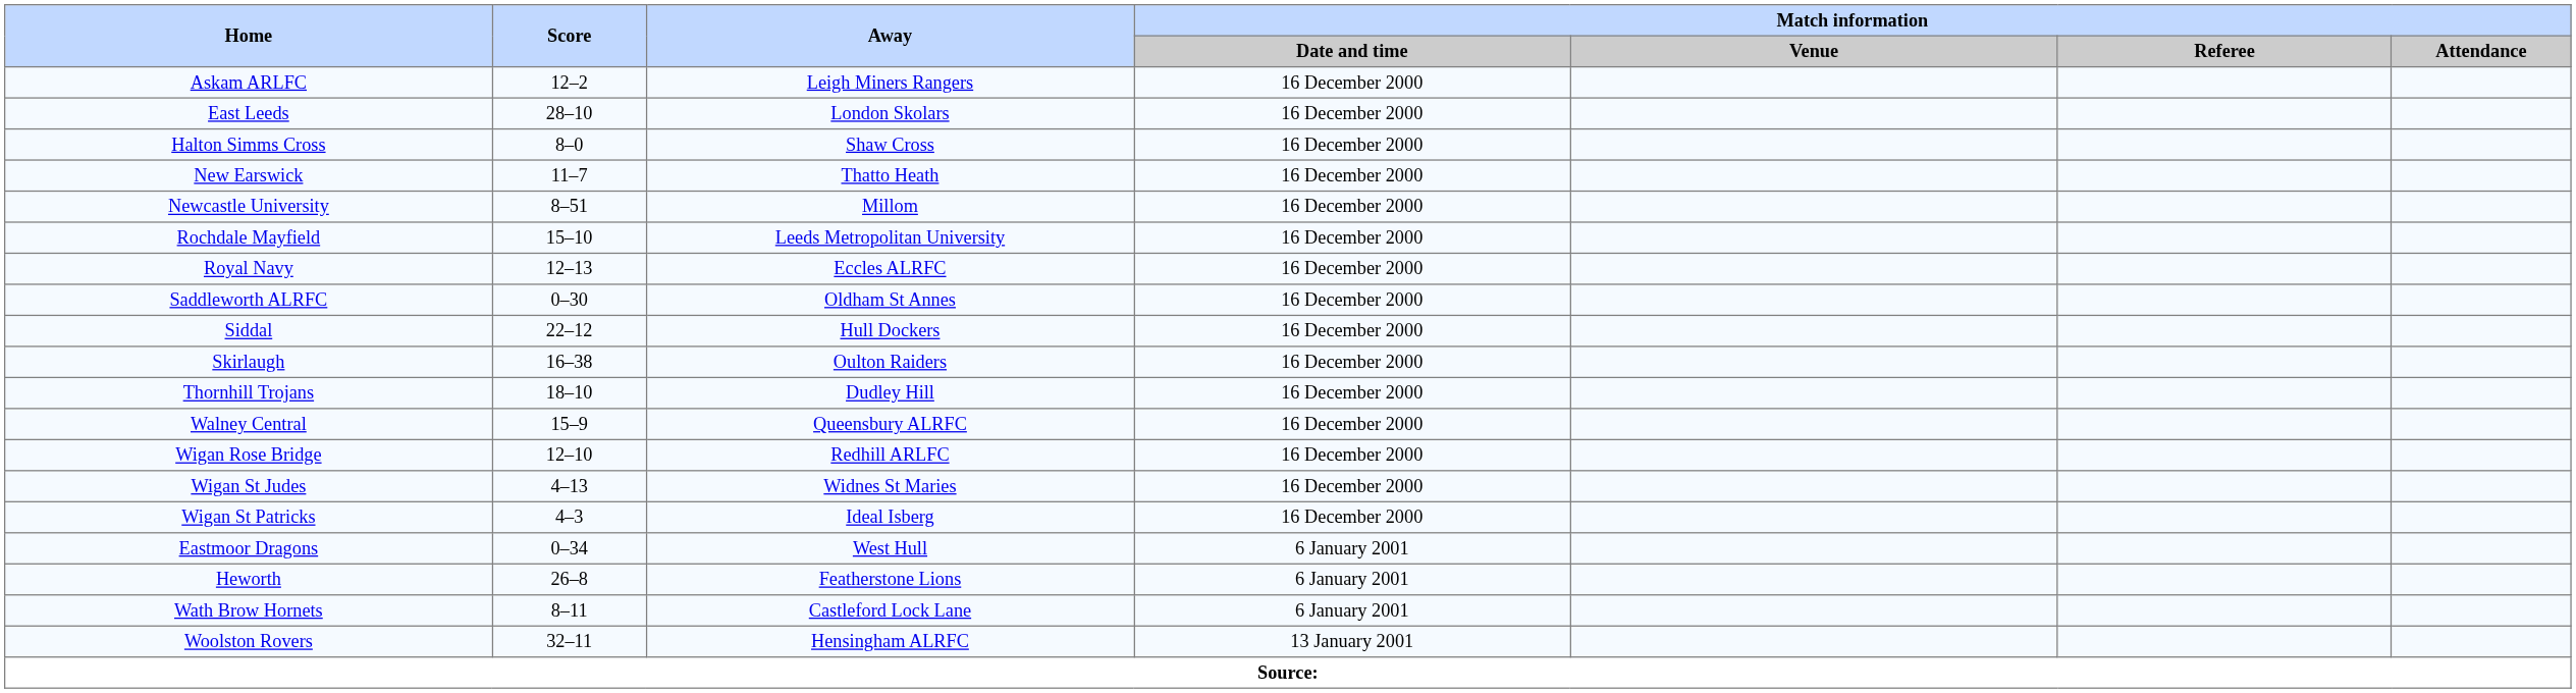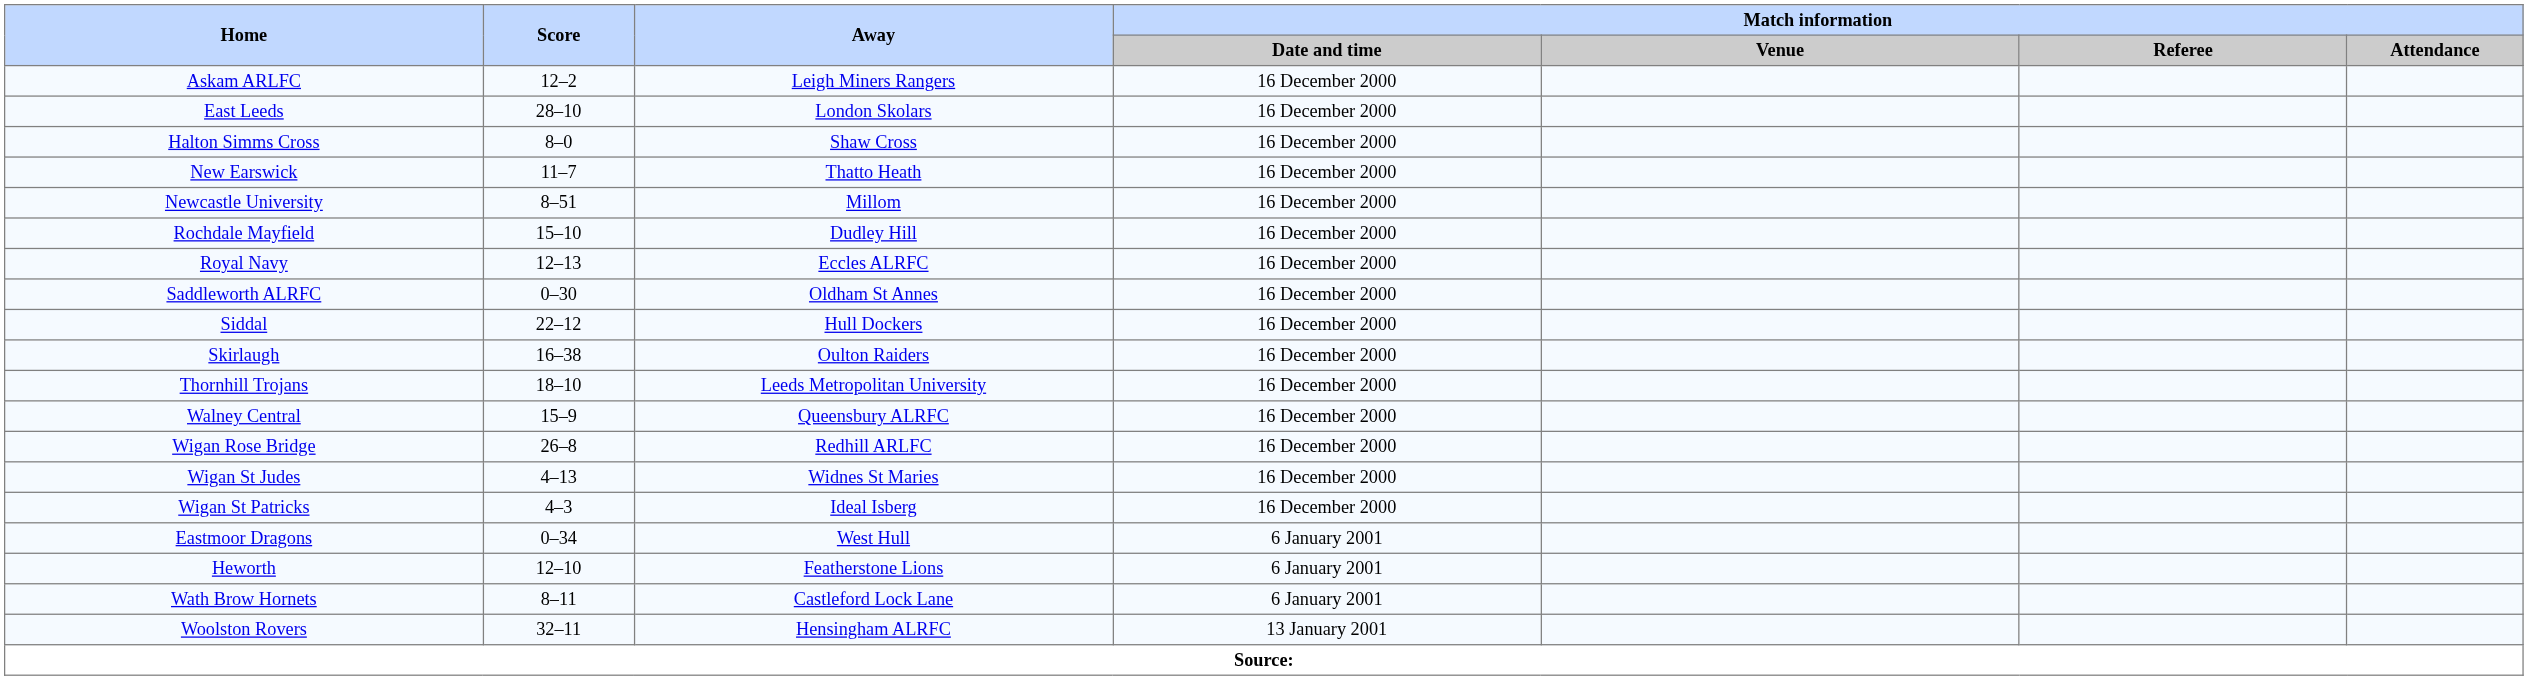 <table border=1 style="border-collapse:collapse; font-size:90%; text-align:center;" cellpadding=3 cellspacing=0 width=100%>
 <tr bgcolor=#C1D8FF>
 <th rowspan=2 width=19%>Home</th>
 <th rowspan=2 width=6%>Score</th>
 <th rowspan=2 width=19%>Away</th>
 <th colspan=6>Match information</th>
 </tr>
 <tr bgcolor=#CCCCCC>
 <th width=17%>Date and time</th>
 <th width=19%>Venue</th>
 <th width=13%>Referee</th>
 <th width=7%>Attendance</th>
 </tr>
 <tr bgcolor=#F5FAFF>
 <td><a href='#'>Askam ARLFC</a></td>
 <td>12–2</td>
 <td><a href='#'>Leigh Miners Rangers</a></td>
 <td>16 December 2000</td>
 <td></td>
 <td></td>
 <td></td>
 </tr>
 <tr bgcolor=#F5FAFF>
 <td><a href='#'>East Leeds</a></td>
 <td>28–10</td>
 <td><a href='#'>London Skolars</a></td>
 <td>16 December 2000</td>
 <td></td>
 <td></td>
 <td></td>
 </tr>
 <tr bgcolor=#F5FAFF>
 <td><a href='#'>Halton Simms Cross</a></td>
 <td>8–0</td>
 <td><a href='#'>Shaw Cross</a></td>
 <td>16 December 2000</td>
 <td></td>
 <td></td>
 <td></td>
 </tr>
 <tr bgcolor=#F5FAFF>
 <td><a href='#'>New Earswick</a></td>
 <td>11–7</td>
 <td><a href='#'>Thatto Heath</a></td>
 <td>16 December 2000</td>
 <td></td>
 <td></td>
 <td></td>
 </tr>
 <tr bgcolor=#F5FAFF>
 <td><a href='#'>Newcastle University</a></td>
 <td>8–51</td>
 <td><a href='#'>Millom</a></td>
 <td>16 December 2000</td>
 <td></td>
 <td></td>
 <td></td>
 </tr>
 <tr bgcolor=#F5FAFF>
 <td><a href='#'>Rochdale Mayfield</a></td>
 <td>15–10</td>
-<td><a href='#'>Leeds Metropolitan University</a></td>
+<td><a href='#'>Dudley Hill</a></td>
 <td>16 December 2000</td>
 <td></td>
 <td></td>
 <td></td>
 </tr>
 <tr bgcolor=#F5FAFF>
 <td><a href='#'>Royal Navy</a></td>
 <td>12–13</td>
 <td><a href='#'>Eccles ALRFC</a></td>
 <td>16 December 2000</td>
 <td></td>
 <td></td>
 <td></td>
 </tr>
 <tr bgcolor=#F5FAFF>
 <td><a href='#'>Saddleworth ALRFC</a></td>
 <td>0–30</td>
 <td><a href='#'>Oldham St Annes</a></td>
 <td>16 December 2000</td>
 <td></td>
 <td></td>
 <td></td>
 </tr>
 <tr bgcolor=#F5FAFF>
 <td><a href='#'>Siddal</a></td>
 <td>22–12</td>
 <td><a href='#'>Hull Dockers</a></td>
 <td>16 December 2000</td>
 <td></td>
 <td></td>
 <td></td>
 </tr>
 <tr bgcolor=#F5FAFF>
 <td><a href='#'>Skirlaugh</a></td>
 <td>16–38</td>
 <td><a href='#'>Oulton Raiders</a></td>
 <td>16 December 2000</td>
 <td></td>
 <td></td>
 <td></td>
 </tr>
 <tr bgcolor=#F5FAFF>
 <td><a href='#'>Thornhill Trojans</a></td>
 <td>18–10</td>
-<td><a href='#'>Dudley Hill</a></td>
+<td><a href='#'>Leeds Metropolitan University</a></td>
 <td>16 December 2000</td>
 <td></td>
 <td></td>
 <td></td>
 </tr>
 <tr bgcolor=#F5FAFF>
 <td><a href='#'>Walney Central</a></td>
 <td>15–9</td>
 <td><a href='#'>Queensbury ALRFC</a></td>
 <td>16 December 2000</td>
 <td></td>
 <td></td>
 <td></td>
 </tr>
 <tr bgcolor=#F5FAFF>
 <td><a href='#'>Wigan Rose Bridge</a></td>
-<td>12–10</td>
+<td>26–8</td>
 <td><a href='#'>Redhill ARLFC</a></td>
 <td>16 December 2000</td>
 <td></td>
 <td></td>
 <td></td>
 </tr>
 <tr bgcolor=#F5FAFF>
 <td><a href='#'>Wigan St Judes</a></td>
 <td>4–13</td>
 <td><a href='#'>Widnes St Maries</a></td>
 <td>16 December 2000</td>
 <td></td>
 <td></td>
 <td></td>
 </tr>
 <tr bgcolor=#F5FAFF>
 <td><a href='#'>Wigan St Patricks</a></td>
 <td>4–3</td>
 <td><a href='#'>Ideal Isberg</a></td>
 <td>16 December 2000</td>
 <td></td>
 <td></td>
 <td></td>
 </tr>
 <tr bgcolor=#F5FAFF>
 <td><a href='#'>Eastmoor Dragons</a></td>
 <td>0–34</td>
 <td><a href='#'>West Hull</a></td>
 <td>6 January 2001</td>
 <td></td>
 <td></td>
 <td></td>
 </tr>
 <tr bgcolor=#F5FAFF>
 <td><a href='#'>Heworth</a></td>
-<td>26–8</td>
+<td>12–10</td>
 <td><a href='#'>Featherstone Lions</a></td>
 <td>6 January 2001</td>
 <td></td>
 <td></td>
 <td></td>
 </tr>
 <tr bgcolor=#F5FAFF>
 <td><a href='#'>Wath Brow Hornets</a></td>
 <td>8–11</td>
 <td><a href='#'>Castleford Lock Lane</a></td>
 <td>6 January 2001</td>
 <td></td>
 <td></td>
 <td></td>
 </tr>
 <tr bgcolor=#F5FAFF>
 <td><a href='#'>Woolston Rovers</a></td>
 <td>32–11</td>
 <td><a href='#'>Hensingham ALRFC</a></td>
 <td>13 January 2001</td>
 <td></td>
 <td></td>
 <td></td>
 </tr>
 <tr>
 <th colspan=7>Source:</th>
 </tr>
 </table>
